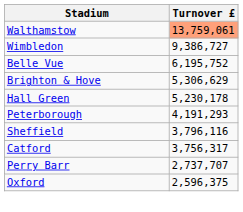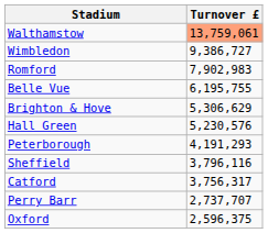 <table class="wikitable">
 <tr>
 <th width=200>Stadium</th>
 <th width=80>Turnover £</th>
 </tr>
 <tr>
 <td><a href='#'>Walthamstow</a></td>
 <td style="background: lightsalmon;">13,759,061</td>
 </tr>
 <tr>
 <td><a href='#'>Wimbledon</a></td>
 <td>9,386,727</td>
 </tr>
 <tr>
+<td><a href='#'>Romford</a></td>
+<td>7,902,983</td>
+</tr>
+<tr>
 <td><a href='#'>Belle Vue</a></td>
-<td>6,195,752</td>
+<td>6,195,755</td>
 </tr>
 <tr>
 <td><a href='#'>Brighton & Hove</a></td>
 <td>5,306,629</td>
 </tr>
 <tr>
 <td><a href='#'>Hall Green</a></td>
-<td>5,230,178</td>
+<td>5,230,576</td>
 </tr>
 <tr>
 <td><a href='#'>Peterborough</a></td>
 <td>4,191,293</td>
 </tr>
 <tr>
 <td><a href='#'>Sheffield</a></td>
 <td>3,796,116</td>
 </tr>
 <tr>
 <td><a href='#'>Catford</a></td>
 <td>3,756,317</td>
 </tr>
 <tr>
 <td><a href='#'>Perry Barr</a></td>
 <td>2,737,707</td>
 </tr>
 <tr>
 <td><a href='#'>Oxford</a></td>
 <td>2,596,375</td>
 </tr>
 </table>
